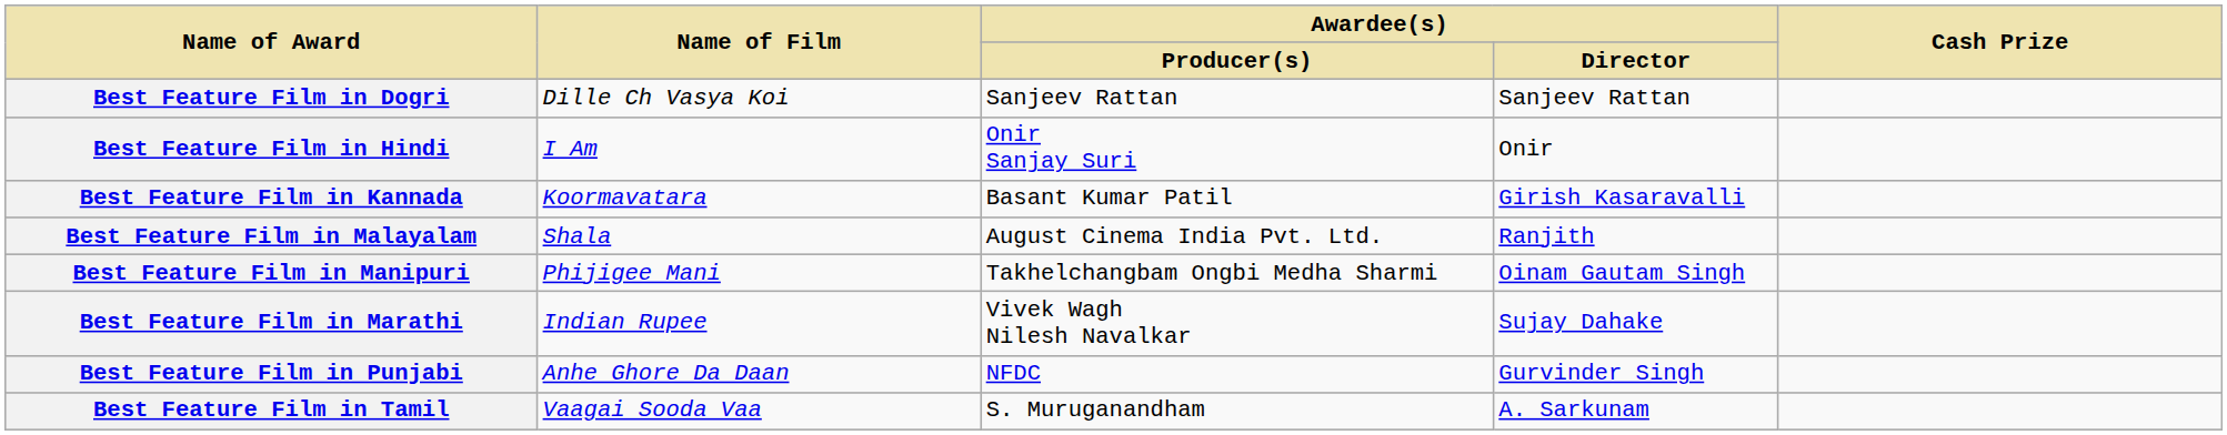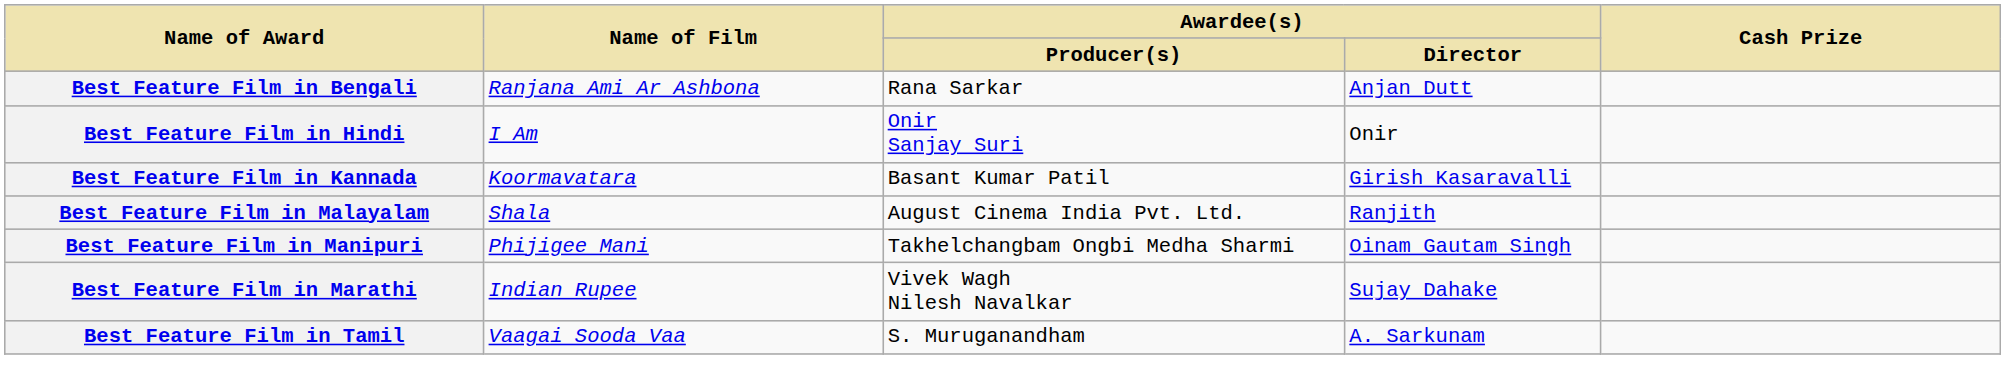 <table class="wikitable plainrowheaders" style="width:100%;">
 <tr>
 <th scope="col" rowspan="2" style="background-color:#EFE4B0;width:24%;">Name of Award</th>
 <th scope="col" rowspan="2" style="background-color:#EFE4B0;width:20%;">Name of Film</th>
 <th scope="col" colspan="2" style="background-color:#EFE4B0;width:36%;">Awardee(s)</th>
 <th scope="col" rowspan="2" style="background-color:#EFE4B0;width:20%;">Cash Prize</th>
 </tr>
 <tr>
 <th style="background-color:#EFE4B0;">Producer(s)</th>
 <th style="background-color:#EFE4B0;">Director</th>
 </tr>
 <tr>
-<th scope="row"><a href='#'>Best Feature Film in Dogri</a></th>
-<td><em>Dille Ch Vasya Koi</em></td>
-<td>Sanjeev Rattan</td>
-<td>Sanjeev Rattan</td>
+<th scope="row"><a href='#'>Best Feature Film in Bengali</a></th>
+<td><em><a href='#'>Ranjana Ami Ar Ashbona</a></em></td>
+<td>Rana Sarkar</td>
+<td><a href='#'>Anjan Dutt</a></td>
 <td></td>
 </tr>
 <tr>
 <th scope="row"><a href='#'>Best Feature Film in Hindi</a></th>
 <td><em><a href='#'>I Am</a></em></td>
 <td><a href='#'>Onir</a><br><a href='#'>Sanjay Suri</a></td>
 <td>Onir</td>
 <td></td>
 </tr>
 <tr>
 <th scope="row"><a href='#'>Best Feature Film in Kannada</a></th>
 <td><em><a href='#'>Koormavatara</a></em></td>
 <td>Basant Kumar Patil</td>
 <td><a href='#'>Girish Kasaravalli</a></td>
 <td></td>
 </tr>
 <tr>
 <th scope="row"><a href='#'>Best Feature Film in Malayalam</a></th>
 <td><em><a href='#'>Shala</a></em></td>
 <td>August Cinema India Pvt. Ltd.</td>
 <td><a href='#'>Ranjith</a></td>
 <td></td>
 </tr>
 <tr>
 <th scope="row"><a href='#'>Best Feature Film in Manipuri</a></th>
 <td><em><a href='#'>Phijigee Mani</a></em></td>
 <td>Takhelchangbam Ongbi Medha Sharmi</td>
 <td><a href='#'>Oinam Gautam Singh</a></td>
 <td></td>
 </tr>
 <tr>
 <th scope="row"><a href='#'>Best Feature Film in Marathi</a></th>
 <td><em><a href='#'>Indian Rupee</a></em></td>
 <td>Vivek Wagh<br>Nilesh Navalkar</td>
 <td><a href='#'>Sujay Dahake</a></td>
 <td></td>
 </tr>
 <tr>
-<th scope="row"><a href='#'>Best Feature Film in Punjabi</a></th>
-<td><em><a href='#'>Anhe Ghore Da Daan</a></em></td>
-<td><a href='#'>NFDC</a></td>
-<td><a href='#'>Gurvinder Singh</a></td>
-<td></td>
-</tr>
-<tr>
 <th scope="row"><a href='#'>Best Feature Film in Tamil</a></th>
 <td><em><a href='#'>Vaagai Sooda Vaa</a></em></td>
 <td>S. Muruganandham</td>
 <td><a href='#'>A. Sarkunam</a></td>
 <td></td>
 </tr>
 </table>
